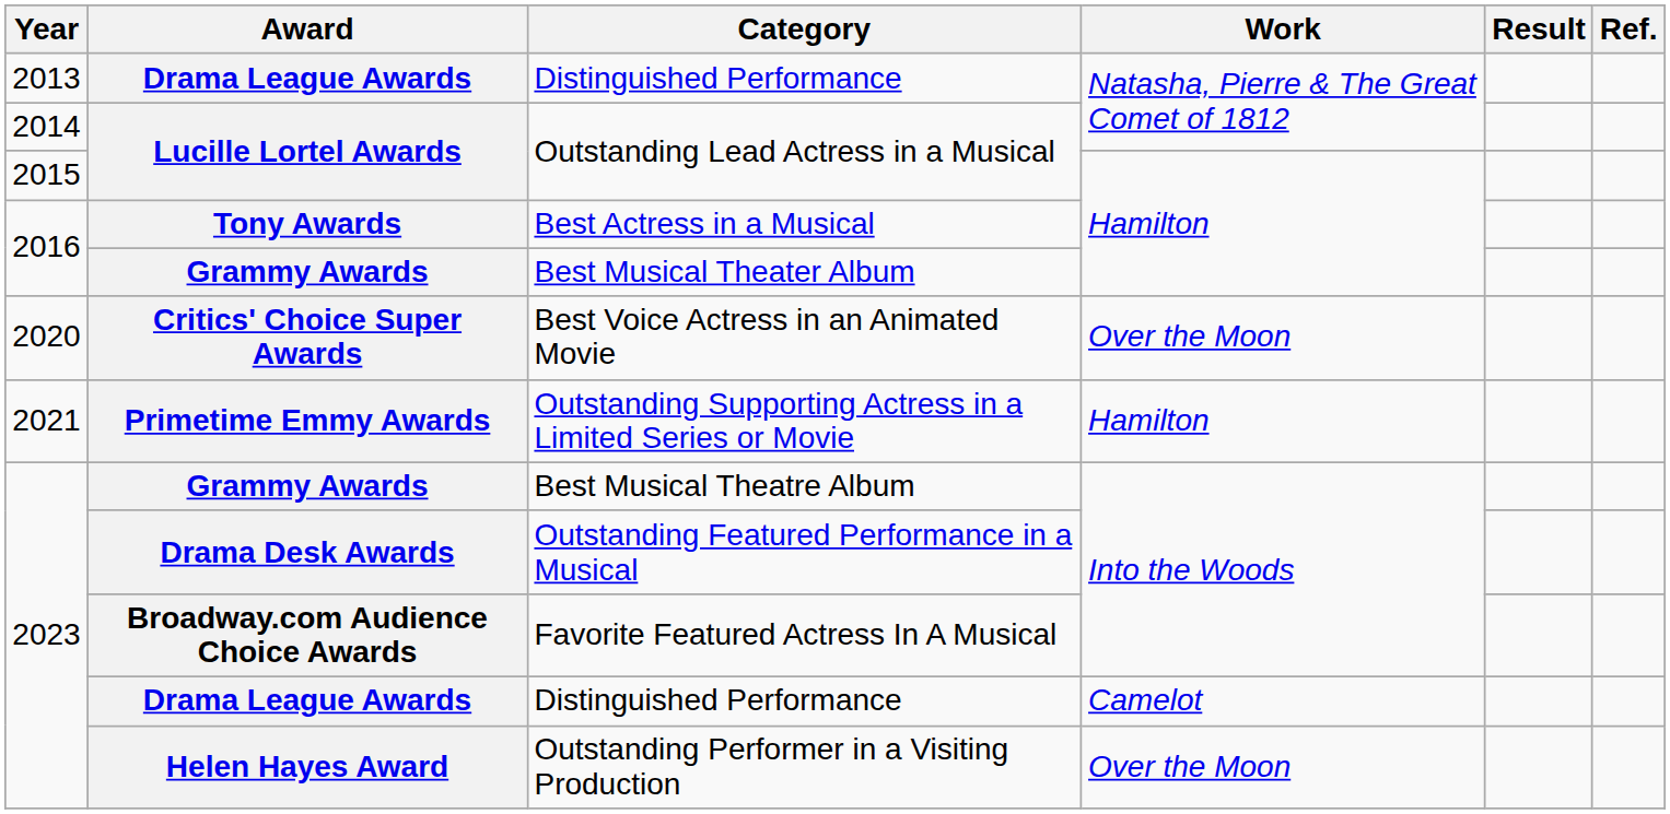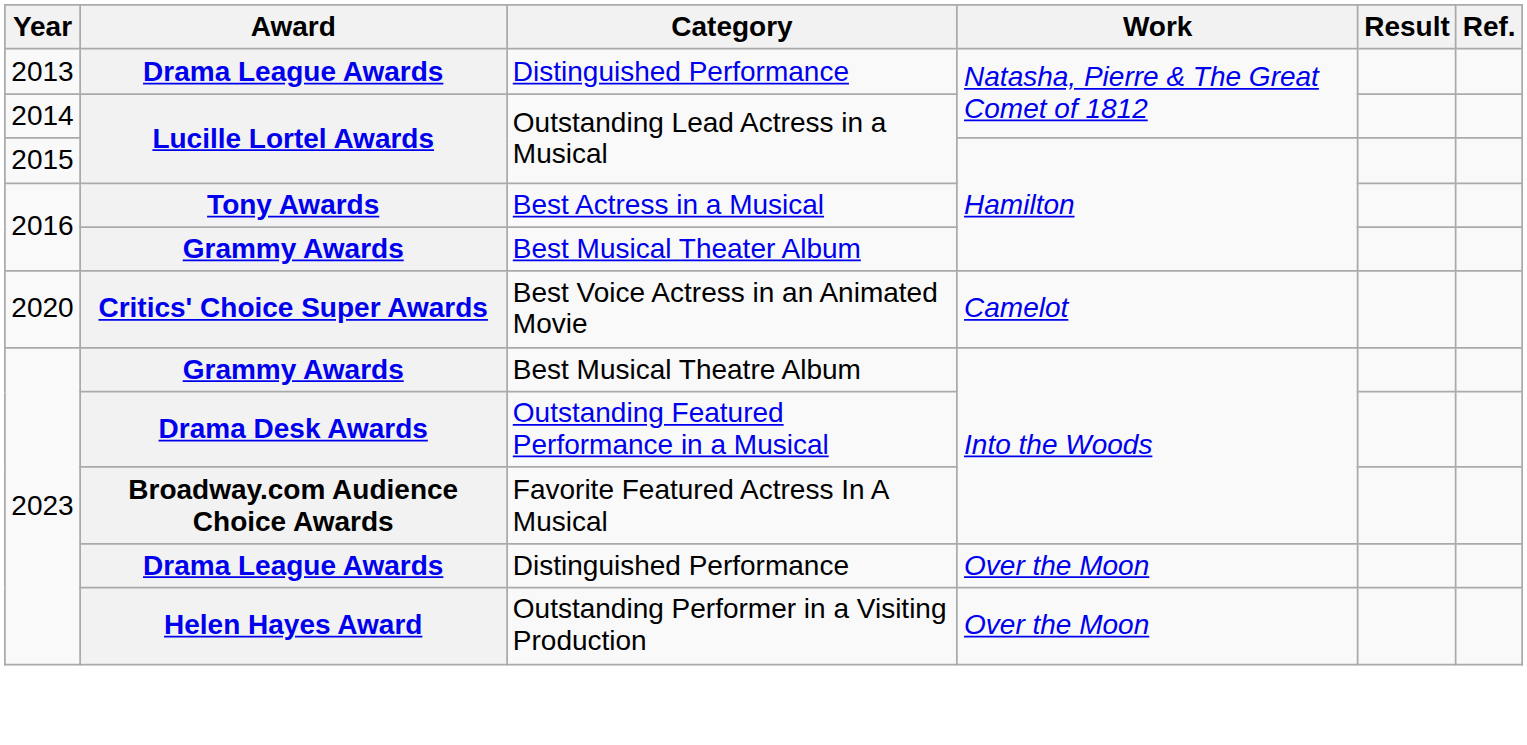 <table class="wikitable plainrowheaders sortable">
 <tr>
 <th scope="col">Year</th>
 <th scope="col">Award</th>
 <th scope="col">Category</th>
 <th scope="col">Work</th>
 <th scope="col">Result</th>
 <th class=unsortable>Ref.</th>
 </tr>
 <tr>
 <td>2013</td>
 <th scope="row"><a href='#'>Drama League Awards</a></th>
 <td><a href='#'>Distinguished Performance</a></td>
 <td rowspan="2"><em><a href='#'>Natasha, Pierre & The Great Comet of 1812</a></em></td>
 <td></td>
 <td style="text-align:center;"></td>
 </tr>
 <tr>
 <td>2014</td>
 <th scope="row" rowspan="2"><a href='#'>Lucille Lortel Awards</a></th>
 <td rowspan="2">Outstanding Lead Actress in a Musical</td>
 <td></td>
 <td style="text-align:center;"></td>
 </tr>
 <tr>
 <td>2015</td>
 <td rowspan="3" scope="row"><em><a href='#'>Hamilton</a></em></td>
 <td></td>
 <td style="text-align:center;"></td>
 </tr>
 <tr>
 <td rowspan="2">2016</td>
 <th scope="row"><a href='#'>Tony Awards</a></th>
 <td><a href='#'>Best Actress in a Musical</a></td>
 <td></td>
 <td style="text-align:center;"></td>
 </tr>
 <tr>
 <th scope="row"><a href='#'>Grammy Awards</a></th>
 <td><a href='#'>Best Musical Theater Album</a></td>
 <td></td>
 <td style="text-align:center;"></td>
 </tr>
 <tr>
 <td>2020</td>
 <th scope="row"><a href='#'>Critics' Choice Super Awards</a></th>
 <td>Best Voice Actress in an Animated Movie</td>
-<td><em><a href='#'>Over the Moon</a></em></td>
-<td></td>
-<td style="text-align:center;"></td>
-</tr>
-<tr>
-<td>2021</td>
-<th scope="row"><a href='#'>Primetime Emmy Awards</a></th>
-<td><a href='#'>Outstanding Supporting Actress in a  Limited Series or Movie</a></td>
-<td><em><a href='#'>Hamilton</a></em></td>
+<td><em><a href='#'>Camelot</a></em></td>
 <td></td>
 <td style="text-align:center;"></td>
 </tr>
 <tr>
 <td rowspan="5">2023</td>
 <th scope="row"><a href='#'>Grammy Awards</a></th>
 <td>Best Musical Theatre Album</td>
 <td rowspan="3"><em><a href='#'>Into the Woods</a></em></td>
 <td></td>
 <td style="text-align:center;"></td>
 </tr>
 <tr>
 <th scope="row"><a href='#'>Drama Desk Awards</a></th>
 <td><a href='#'>Outstanding Featured Performance in a Musical</a></td>
 <td></td>
 <td></td>
 </tr>
 <tr>
 <th scope="row">Broadway.com Audience Choice Awards</th>
 <td>Favorite Featured Actress In A Musical</td>
 <td></td>
 <td></td>
 </tr>
 <tr>
 <th scope="row"><a href='#'>Drama League Awards</a></th>
 <td>Distinguished Performance</td>
-<td><em><a href='#'>Camelot</a></em></td>
+<td><em><a href='#'>Over the Moon</a></em></td>
 <td></td>
 <td></td>
 </tr>
 <tr>
 <th scope="row"><a href='#'>Helen Hayes Award</a></th>
 <td scope="row">Outstanding Performer in a Visiting Production</td>
 <td><em><a href='#'>Over the Moon</a></em></td>
 <td></td>
 <td style="text-align:center;"></td>
 </tr>
 </table>
